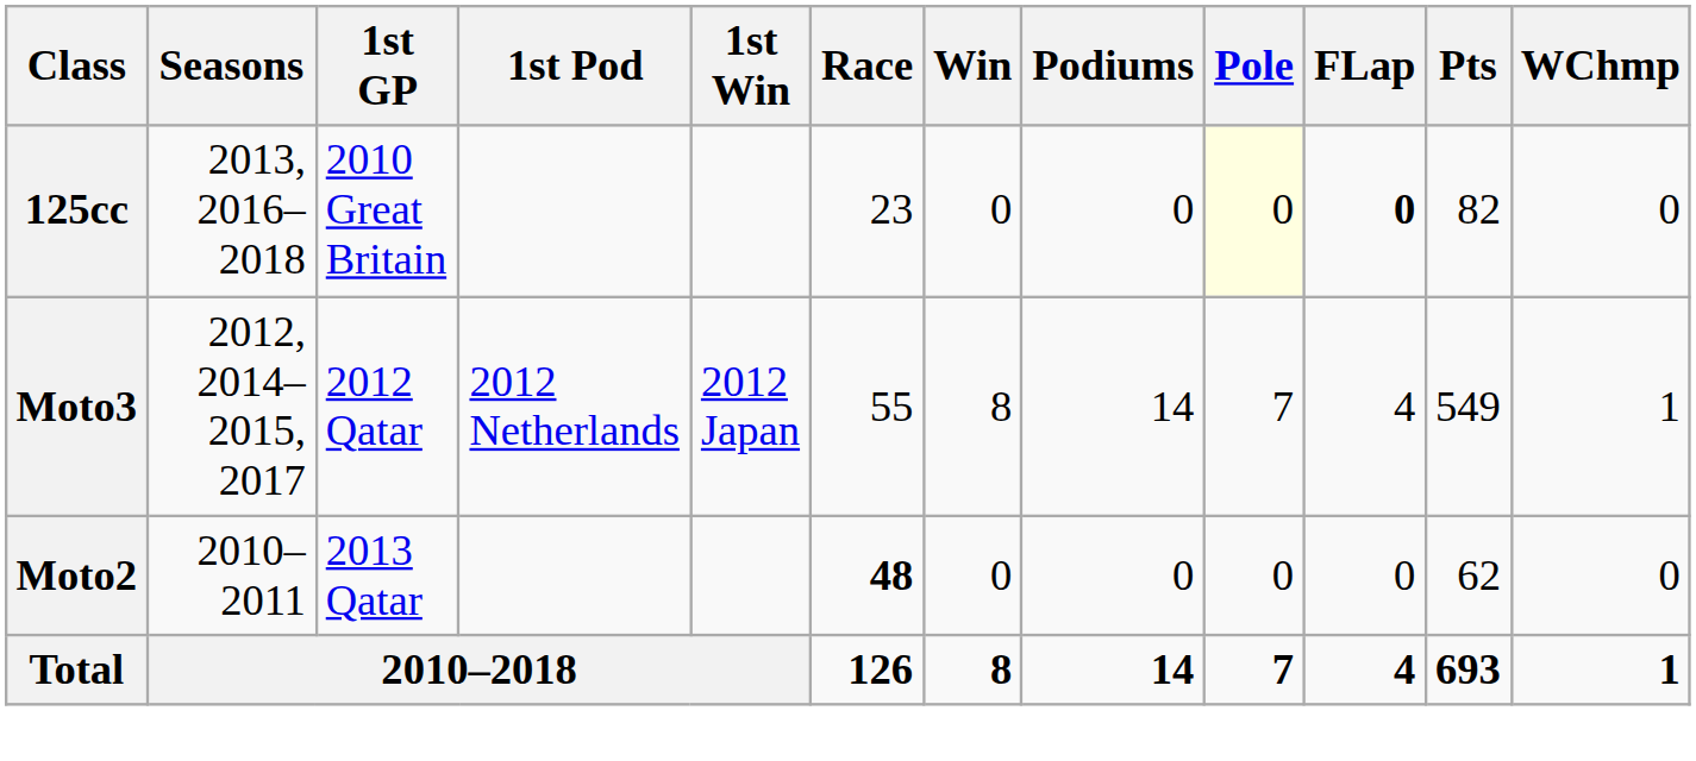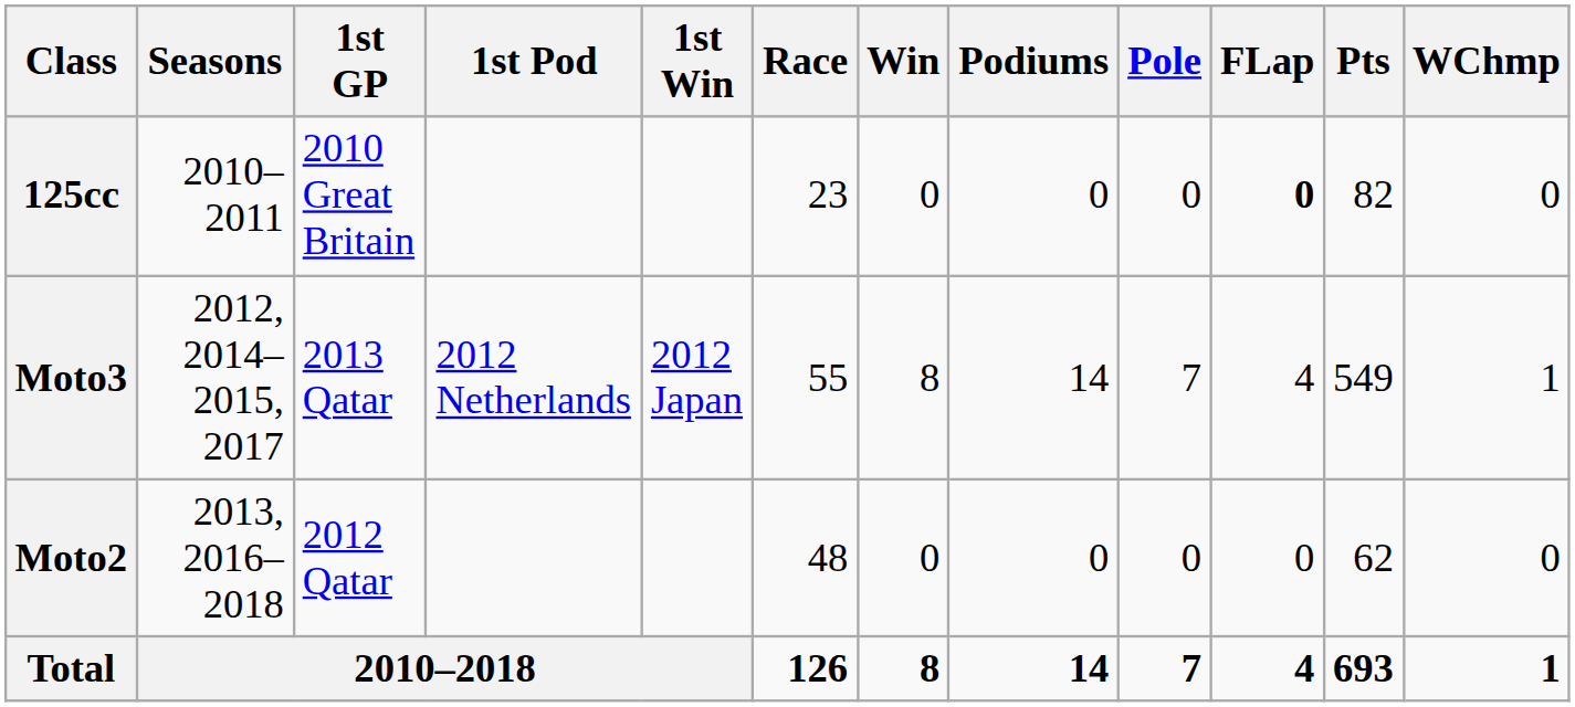 <table class="wikitable" style="font-size:98%; text-align:right;">
 <tr>
 <th>Class</th>
 <th>Seasons</th>
 <th>1st GP</th>
 <th>1st Pod</th>
 <th>1st Win</th>
 <th>Race</th>
 <th>Win</th>
 <th>Podiums</th>
 <th><a href='#'>Pole</a></th>
 <th>FLap</th>
 <th>Pts</th>
 <th>WChmp</th>
 </tr>
 <tr>
 <th>125cc</th>
-<td>2013, 2016–2018</td>
+<td>2010–2011</td>
 <td align="left"><a href='#'>2010 Great Britain</a></td>
 <td align="left"></td>
 <td align="left"></td>
 <td>23</td>
 <td>0</td>
 <td>0</td>
-<td style="background: lightyellow;">0</td>
+<td>0</td>
 <td><strong>0</strong></td>
 <td>82</td>
 <td>0</td>
 </tr>
 <tr>
 <th>Moto3</th>
 <td>2012, 2014–2015, 2017</td>
-<td align="left"><a href='#'>2012 Qatar</a></td>
+<td align="left"><a href='#'>2013 Qatar</a></td>
 <td align="left"><a href='#'>2012 Netherlands</a></td>
 <td align="left"><a href='#'>2012 Japan</a></td>
 <td>55</td>
 <td>8</td>
 <td>14</td>
 <td>7</td>
 <td>4</td>
 <td>549</td>
 <td>1</td>
 </tr>
 <tr>
 <th>Moto2</th>
-<td>2010–2011</td>
-<td align="left"><a href='#'>2013 Qatar</a></td>
+<td>2013, 2016–2018</td>
+<td align="left"><a href='#'>2012 Qatar</a></td>
 <td align="left"></td>
 <td align="left"></td>
-<td><strong>48</strong></td>
+<td>48</td>
 <td>0</td>
 <td>0</td>
 <td>0</td>
 <td>0</td>
 <td>62</td>
 <td>0</td>
 </tr>
 <tr>
 <th>Total</th>
 <th colspan="4">2010–2018</th>
 <td><strong>126</strong></td>
 <td><strong>8</strong></td>
 <td><strong>14</strong></td>
 <td><strong>7</strong></td>
 <td><strong>4</strong></td>
 <td><strong>693</strong></td>
 <td><strong>1</strong></td>
 </tr>
 </table>
